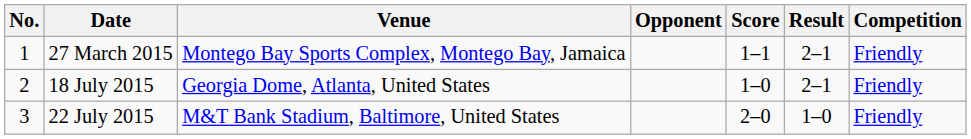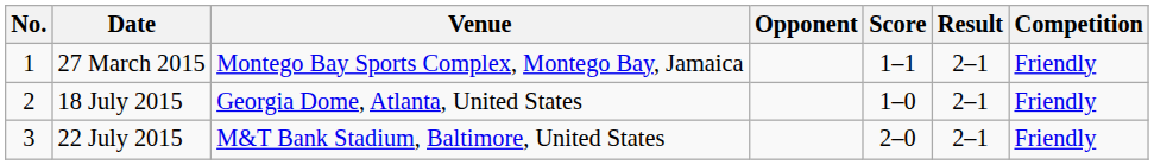 <table class="wikitable sortable">
 <tr>
 <th scope="col">No.</th>
 <th scope="col">Date</th>
 <th scope="col">Venue</th>
 <th scope="col">Opponent</th>
 <th scope="col">Score</th>
 <th scope="col">Result</th>
 <th scope="col">Competition</th>
 </tr>
 <tr>
 <td style="text-align:center">1</td>
 <td>27 March 2015</td>
 <td><a href='#'>Montego Bay Sports Complex</a>, <a href='#'>Montego Bay</a>, Jamaica</td>
 <td></td>
 <td style="text-align:center">1–1</td>
 <td style="text-align:center">2–1</td>
 <td><a href='#'>Friendly</a></td>
 </tr>
 <tr>
 <td style="text-align:center">2</td>
 <td>18 July 2015</td>
 <td><a href='#'>Georgia Dome</a>, <a href='#'>Atlanta</a>, United States</td>
 <td></td>
 <td style="text-align:center">1–0</td>
 <td style="text-align:center">2–1</td>
 <td><a href='#'>Friendly</a></td>
 </tr>
 <tr>
 <td style="text-align:center">3</td>
 <td>22 July 2015</td>
 <td><a href='#'>M&T Bank Stadium</a>, <a href='#'>Baltimore</a>, United States</td>
 <td></td>
 <td style="text-align:center">2–0</td>
-<td style="text-align:center">1–0</td>
+<td style="text-align:center">2–1</td>
 <td><a href='#'>Friendly</a></td>
 </tr>
 </table>
